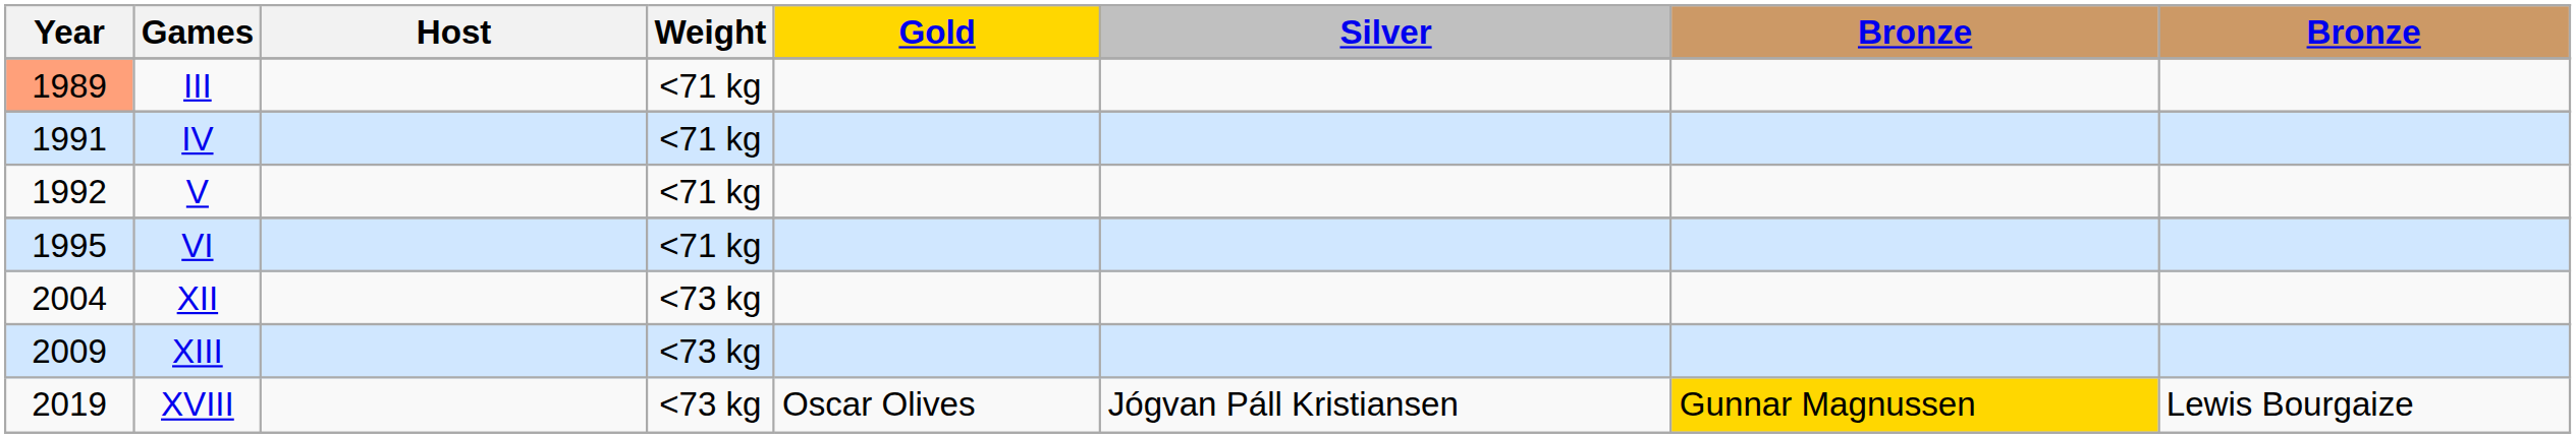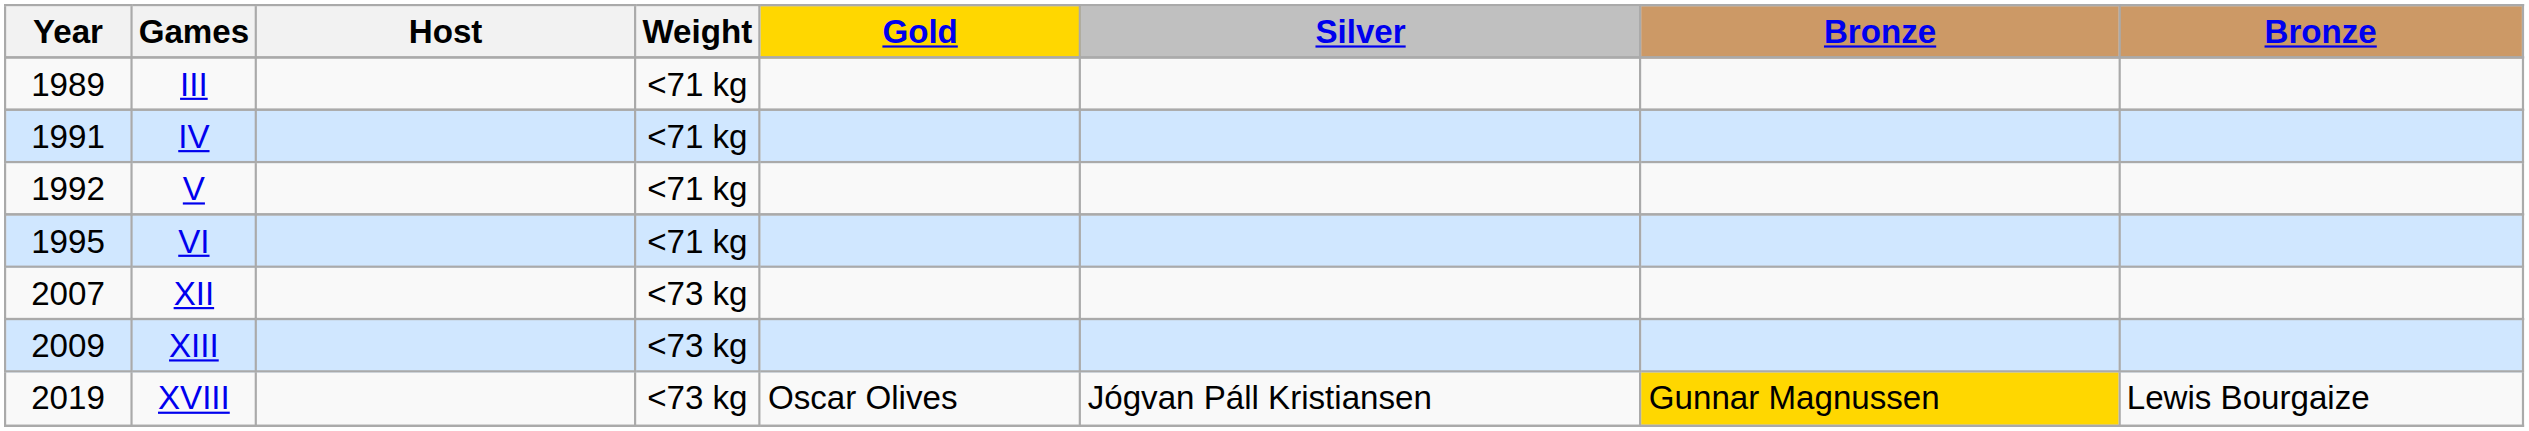 <table class="wikitable" style="text-align: center; font-size:95%;">
 <tr>
 <th rowspan="2" style="width:5%;">Year</th>
 <th rowspan="2" style="width:5%;">Games</th>
 <th rowspan="2" style="width:15%;">Host</th>
 <th rowspan="2" style="width:5%;">Weight</th>
 </tr>
 <tr>
 <th style="background-color: gold"><a href='#'>Gold</a></th>
 <th style="background-color: silver"><a href='#'>Silver</a></th>
 <th style="background-color: #CC9966"><a href='#'>Bronze</a></th>
 <th style="background-color: #CC9966"><a href='#'>Bronze</a></th>
 </tr>
 <tr>
 </tr>
 <tr>
-<td style="background: lightsalmon;">1989</td>
+<td>1989</td>
 <td align=center><a href='#'>III</a></td>
 <td align="left"></td>
 <td><71 kg</td>
 <td align="left"></td>
 <td align="left"></td>
 <td align="left"></td>
 <td></td>
 </tr>
 <tr>
 </tr>
 <tr style="text-align:center; background:#d0e7ff;">
 <td>1991</td>
 <td align=center><a href='#'>IV</a></td>
 <td align="left"></td>
 <td><71 kg</td>
 <td align="left"></td>
 <td align="left"></td>
 <td align="left"></td>
 <td></td>
 </tr>
 <tr>
 <td>1992</td>
 <td align=center><a href='#'>V</a></td>
 <td align="left"></td>
 <td><71 kg</td>
 <td align="left"></td>
 <td align="left"></td>
 <td align="left"></td>
 <td></td>
 </tr>
 <tr>
 </tr>
 <tr style="text-align:center; background:#d0e7ff;">
 <td>1995</td>
 <td align=center><a href='#'>VI</a></td>
 <td align="left"></td>
 <td><71 kg</td>
 <td align="left"></td>
 <td align="left"></td>
 <td align="left"></td>
 <td align="left"></td>
 </tr>
 <tr>
-<td>2004</td>
+<td>2007</td>
 <td align=center><a href='#'>XII</a></td>
 <td align="left"></td>
 <td><73 kg</td>
 <td align="left"></td>
 <td align="left"></td>
 <td align="left"> </td>
 <td align="left"></td>
 </tr>
 <tr>
 </tr>
 <tr style="text-align:center; background:#d0e7ff;">
 <td>2009</td>
 <td align=center><a href='#'>XIII</a></td>
 <td align="left"></td>
 <td><73 kg</td>
 <td align="left"></td>
 <td align="left"></td>
 <td align="left"></td>
 <td align="left"></td>
 </tr>
 <tr>
 <td>2019</td>
 <td align=center><a href='#'>XVIII</a></td>
 <td align="left"></td>
 <td><73 kg</td>
 <td align="left">Oscar Olives <br> </td>
 <td align="left">Jógvan Páll Kristiansen <br> </td>
 <td align="left" style="background: gold;">Gunnar Magnussen <br> </td>
 <td align="left">Lewis Bourgaize <br> </td>
 </tr>
 <tr>
 </tr>
 </table>
